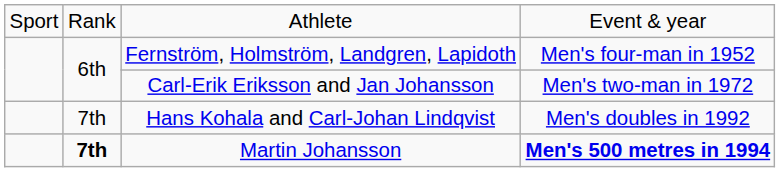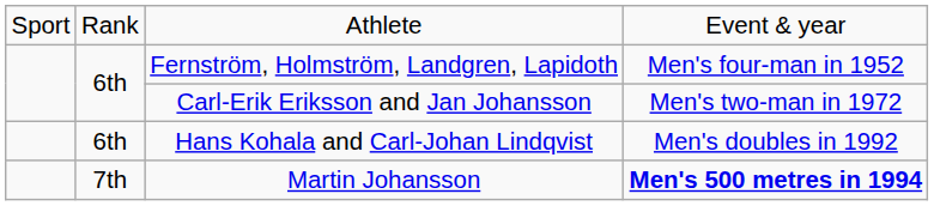 <table class="wikitable" style="text-align:center; font-size:90%;">
 <tr>
 <td>Sport</td>
 <td>Rank</td>
 <td>Athlete</td>
 <td>Event & year</td>
 </tr>
 <tr>
 <td rowspan=2></td>
 <td rowspan=2>6th</td>
 <td><a href='#'>Fernström</a>, <a href='#'>Holmström</a>, <a href='#'>Landgren</a>, <a href='#'>Lapidoth</a></td>
 <td><a href='#'>Men's four-man in 1952</a></td>
 </tr>
 <tr>
 <td><a href='#'>Carl-Erik Eriksson</a> and <a href='#'>Jan Johansson</a></td>
 <td><a href='#'>Men's two-man in 1972</a></td>
 </tr>
 <tr>
 <td></td>
-<td>7th</td>
+<td>6th</td>
 <td><a href='#'>Hans Kohala</a> and <a href='#'>Carl-Johan Lindqvist</a></td>
 <td><a href='#'>Men's doubles in 1992</a></td>
 </tr>
 <tr>
 <td></td>
-<td><strong>7th</strong></td>
+<td>7th</td>
 <td><a href='#'>Martin Johansson</a></td>
 <td><strong><a href='#'>Men's 500 metres in 1994</a></strong></td>
 </tr>
 </table>
